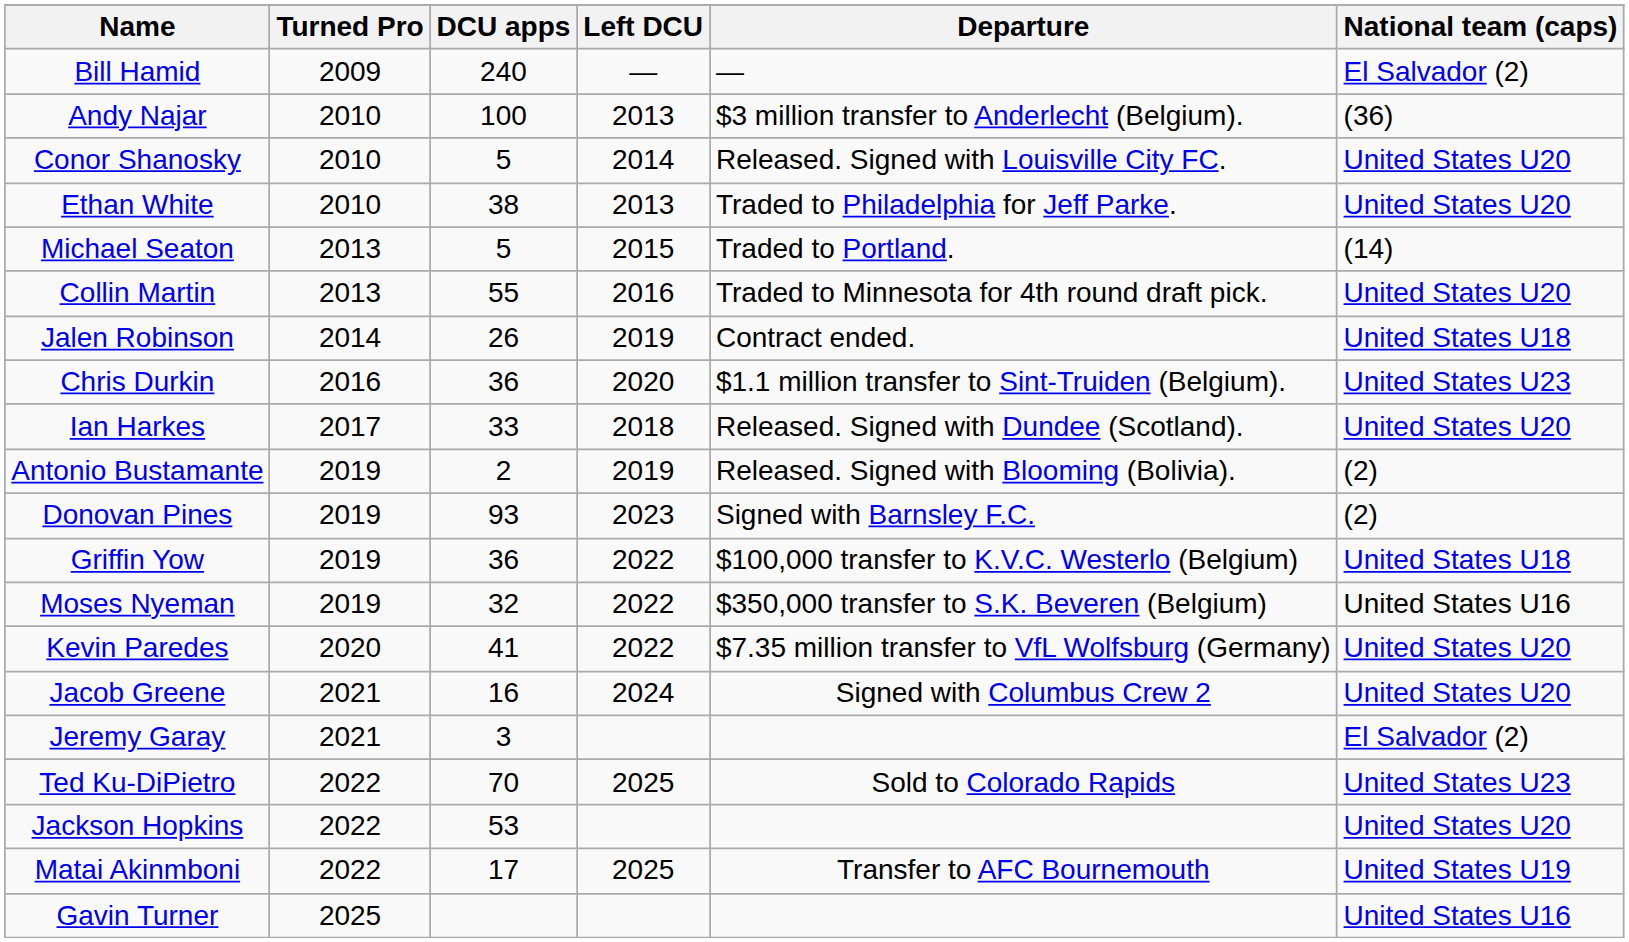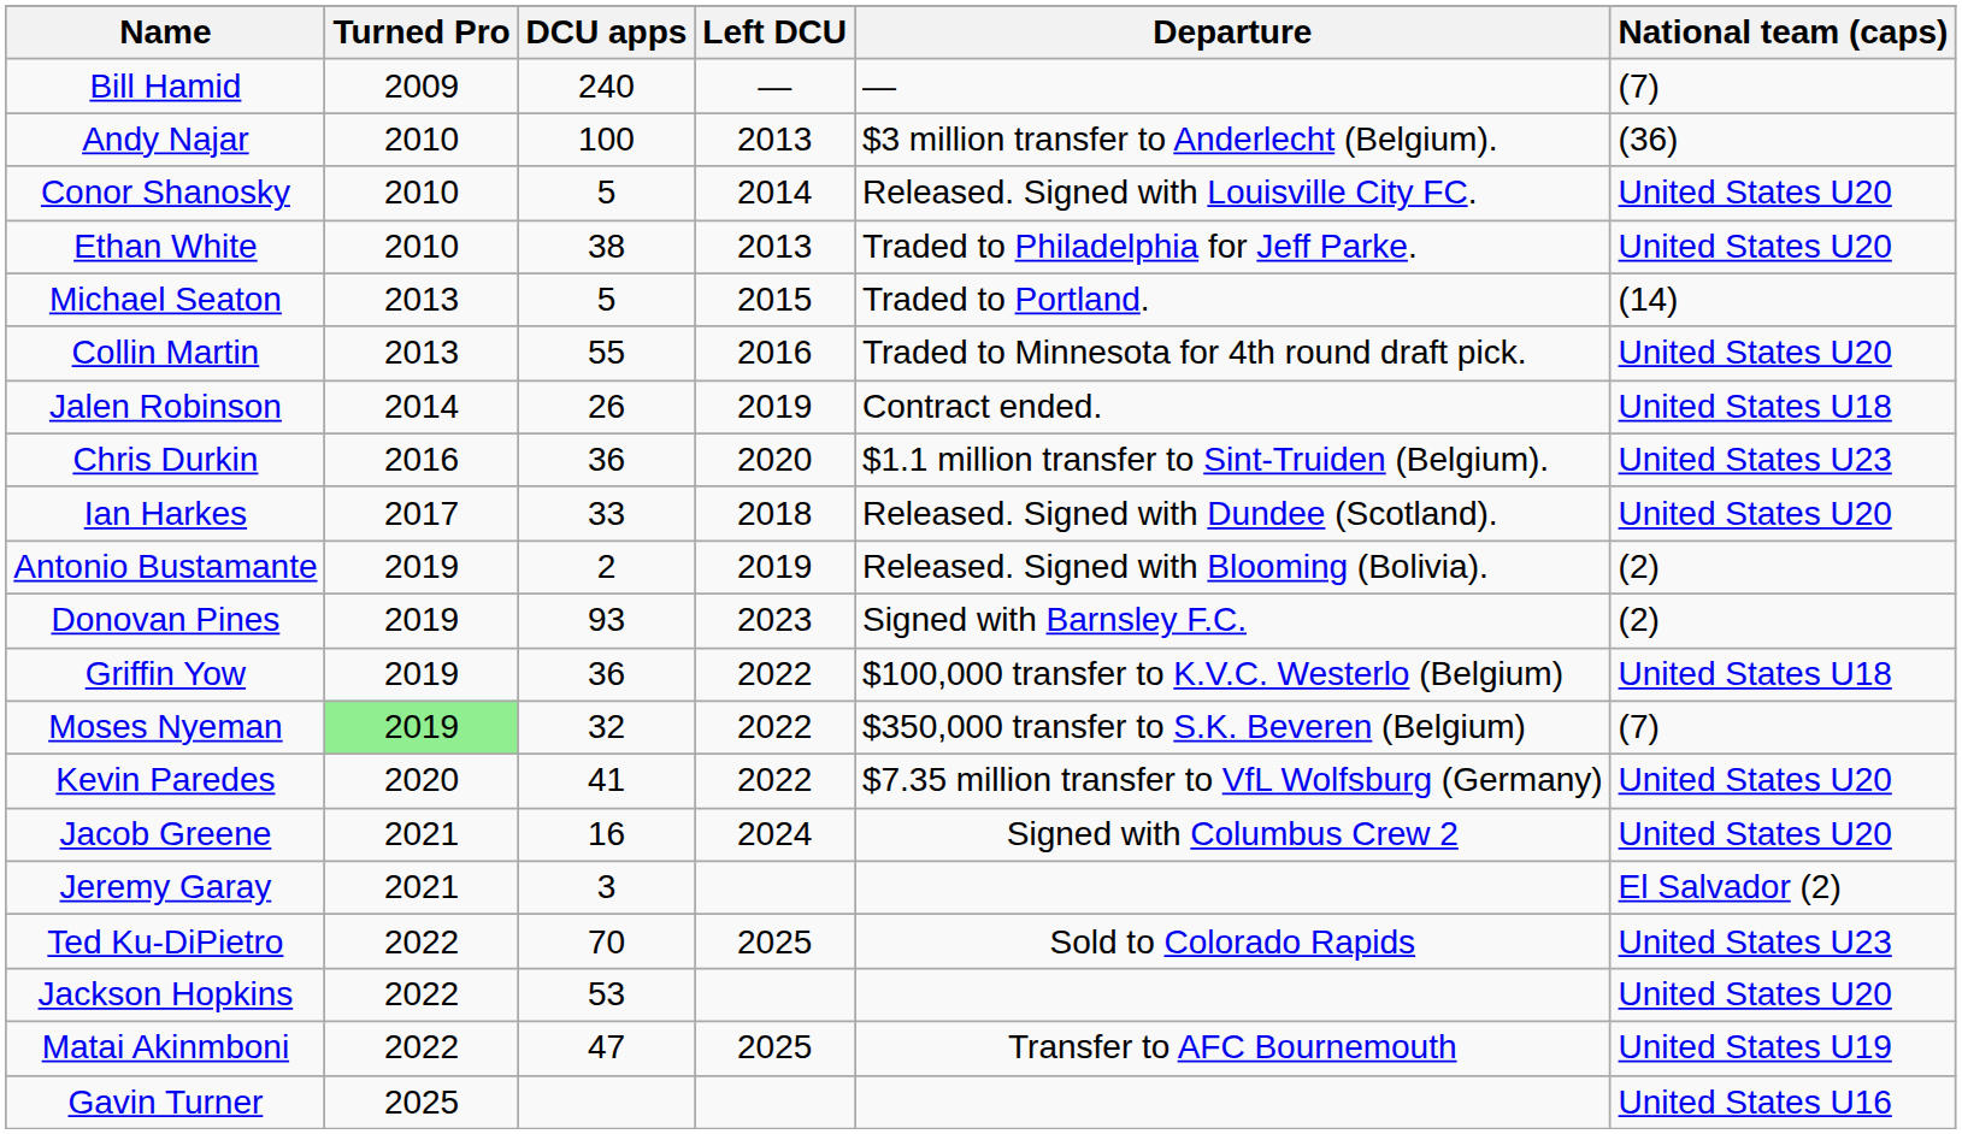 <table | class="wikitable sortable">
 <tr>
 </tr>
 <tr>
 <th>Name</th>
 <th>Turned Pro</th>
 <th>DCU apps</th>
 <th>Left DCU</th>
 <th>Departure</th>
 <th>National team (caps)</th>
 </tr>
 <tr align=center>
 <td><a href='#'>Bill Hamid</a></td>
 <td>2009</td>
 <td>240</td>
 <td>—</td>
 <td align=left>—</td>
-<td align=left> <a href='#'>El Salvador</a> (2)</td>
+<td align=left> (7)</td>
 </tr>
 <tr align=center>
 <td><a href='#'>Andy Najar</a></td>
 <td>2010</td>
 <td>100</td>
 <td>2013</td>
 <td align=left>$3 million transfer to <a href='#'>Anderlecht</a> (Belgium).</td>
 <td align=left> (36)</td>
 </tr>
 <tr align=center>
 <td><a href='#'>Conor Shanosky</a></td>
 <td>2010</td>
 <td>5</td>
 <td>2014</td>
 <td align=left>Released. Signed with <a href='#'>Louisville City FC</a>.</td>
 <td align=left> <a href='#'>United States U20</a></td>
 </tr>
 <tr align=center>
 <td><a href='#'>Ethan White</a></td>
 <td>2010</td>
 <td>38</td>
 <td>2013</td>
 <td align=left>Traded to <a href='#'>Philadelphia</a> for <a href='#'>Jeff Parke</a>.</td>
 <td align=left> <a href='#'>United States U20</a></td>
 </tr>
 <tr align=center>
 <td><a href='#'>Michael Seaton</a></td>
 <td>2013</td>
 <td>5</td>
 <td>2015</td>
 <td align=left>Traded to <a href='#'>Portland</a>.</td>
 <td align=left> (14)</td>
 </tr>
 <tr align=center>
 <td><a href='#'>Collin Martin</a></td>
 <td>2013</td>
 <td>55</td>
 <td>2016</td>
 <td align=left>Traded to Minnesota for 4th round draft pick.</td>
 <td align=left> <a href='#'>United States U20</a></td>
 </tr>
 <tr align=center>
 <td><a href='#'>Jalen Robinson</a></td>
 <td>2014</td>
 <td>26</td>
 <td>2019</td>
 <td align=left>Contract ended.</td>
 <td align=left> <a href='#'>United States U18</a></td>
 </tr>
 <tr align=center>
 <td><a href='#'>Chris Durkin</a></td>
 <td>2016</td>
 <td>36</td>
 <td>2020</td>
 <td align=left>$1.1 million transfer to <a href='#'>Sint-Truiden</a> (Belgium).</td>
 <td align=left> <a href='#'>United States U23</a></td>
 </tr>
 <tr align=center>
 <td><a href='#'>Ian Harkes</a></td>
 <td>2017</td>
 <td>33</td>
 <td>2018</td>
 <td align=left>Released. Signed with <a href='#'>Dundee</a> (Scotland).</td>
 <td align=left> <a href='#'>United States U20</a></td>
 </tr>
 <tr align=center>
 <td><a href='#'>Antonio Bustamante</a></td>
 <td>2019</td>
 <td>2</td>
 <td>2019</td>
 <td align=left>Released. Signed with <a href='#'>Blooming</a> (Bolivia).</td>
 <td align=left> (2)</td>
 </tr>
 <tr align=center>
 <td><a href='#'>Donovan Pines</a></td>
 <td>2019</td>
 <td>93</td>
 <td>2023</td>
 <td align=left>Signed with <a href='#'>Barnsley F.C.</a></td>
 <td align=left> (2)</td>
 </tr>
 <tr align=center>
 <td><a href='#'>Griffin Yow</a></td>
 <td>2019</td>
 <td>36</td>
 <td>2022</td>
 <td align=left>$100,000 transfer to <a href='#'>K.V.C. Westerlo</a> (Belgium)</td>
 <td align=left> <a href='#'>United States U18</a></td>
 </tr>
 <tr align=center>
 <td><a href='#'>Moses Nyeman</a></td>
-<td>2019</td>
+<td style="background: lightgreen;">2019</td>
 <td>32</td>
 <td>2022</td>
 <td align=left>$350,000 transfer to <a href='#'>S.K. Beveren</a> (Belgium)</td>
-<td align=left> United States U16</td>
+<td align=left> (7)</td>
 </tr>
 <tr align=center>
 <td><a href='#'>Kevin Paredes</a></td>
 <td>2020</td>
 <td>41</td>
 <td>2022</td>
 <td align=left>$7.35 million transfer to <a href='#'>VfL Wolfsburg</a> (Germany)</td>
 <td align=left> <a href='#'>United States U20</a></td>
 </tr>
 <tr align=center>
 <td><a href='#'>Jacob Greene</a></td>
 <td>2021</td>
 <td>16</td>
 <td>2024</td>
 <td>Signed with <a href='#'>Columbus Crew 2</a></td>
 <td align=left> <a href='#'>United States U20</a></td>
 </tr>
 <tr align=center>
 <td><a href='#'>Jeremy Garay</a></td>
 <td>2021</td>
 <td>3</td>
 <td></td>
 <td></td>
 <td align=left> <a href='#'>El Salvador</a> (2)</td>
 </tr>
 <tr align=center>
 <td><a href='#'>Ted Ku-DiPietro</a></td>
 <td>2022</td>
 <td>70</td>
 <td>2025</td>
 <td>Sold to <a href='#'>Colorado Rapids</a></td>
 <td align=left> <a href='#'>United States U23</a></td>
 </tr>
 <tr align=center>
 <td><a href='#'>Jackson Hopkins</a></td>
 <td>2022</td>
 <td>53</td>
 <td></td>
 <td></td>
 <td align=left> <a href='#'>United States U20</a></td>
 </tr>
 <tr align=center>
 <td><a href='#'>Matai Akinmboni</a></td>
 <td>2022</td>
-<td>17</td>
+<td>47</td>
 <td>2025</td>
 <td>Transfer to <a href='#'>AFC Bournemouth</a></td>
 <td align=left> <a href='#'>United States U19</a></td>
 </tr>
 <tr align=center>
 <td><a href='#'>Gavin Turner</a></td>
 <td>2025</td>
 <td></td>
 <td></td>
 <td></td>
 <td align=left> <a href='#'>United States U16</a></td>
 </tr>
 </table>
